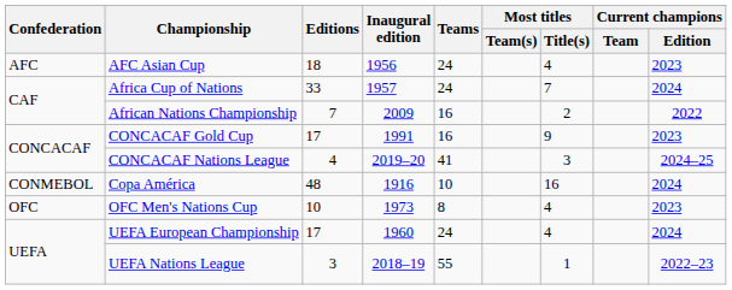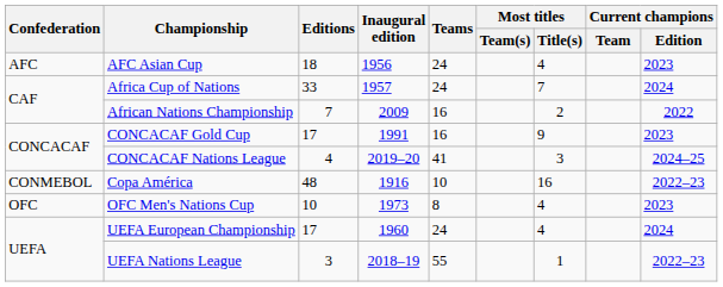 <table class="sortable wikitable defaultcenter col1left col2left col6left col8left " style="text-align: centre">
 <tr>
 <th rowspan=2>Confederation</th>
 <th rowspan=2>Championship</th>
 <th rowspan="2">Editions</th>
 <th rowspan="2">Inaugural<br>edition</th>
 <th rowspan=2>Teams</th>
 <th colspan=2>Most titles</th>
 <th colspan=2>Current champions</th>
 </tr>
 <tr>
 <th class="unsortable">Team(s)</th>
 <th class="unsortable">Title(s)</th>
 <th class="unsortable">Team</th>
 <th>Edition</th>
 </tr>
 <tr>
 <td>AFC</td>
 <td><a href='#'>AFC Asian Cup</a></td>
 <td>18</td>
 <td><a href='#'>1956</a></td>
 <td>24</td>
 <td></td>
 <td>4</td>
 <td></td>
 <td><a href='#'>2023</a></td>
 </tr>
 <tr>
 <td rowspan=2>CAF</td>
 <td><a href='#'>Africa Cup of Nations</a></td>
 <td>33</td>
 <td><a href='#'>1957</a></td>
 <td>24</td>
 <td></td>
 <td>7</td>
 <td></td>
 <td><a href='#'>2024</a></td>
 </tr>
 <tr>
 <td><a href='#'>African Nations Championship</a></td>
 <td style="text-align: center">7</td>
 <td align="center"><a href='#'>2009</a></td>
 <td>16</td>
 <td style="text-align: left"><br></td>
 <td style="text-align: center">2</td>
 <td style="text-align: left"></td>
 <td style="text-align: center"><a href='#'>2022</a></td>
 </tr>
 <tr>
 <td rowspan=2>CONCACAF</td>
 <td><a href='#'>CONCACAF Gold Cup</a></td>
 <td>17</td>
 <td align="center"><a href='#'>1991</a></td>
 <td>16</td>
 <td></td>
 <td>9</td>
 <td></td>
 <td><a href='#'>2023</a></td>
 </tr>
 <tr>
 <td><a href='#'>CONCACAF Nations League</a></td>
 <td style="text-align: center;">4</td>
 <td align="center"><a href='#'>2019–20</a></td>
 <td>41</td>
 <td style="text-align: left;"></td>
 <td style="text-align: center;">3</td>
 <td style="text-align: left;"></td>
 <td style="text-align: center;"><a href='#'>2024–25</a></td>
 </tr>
 <tr>
 <td>CONMEBOL</td>
 <td><a href='#'>Copa América</a></td>
 <td>48</td>
 <td align="center"><a href='#'>1916</a></td>
 <td>10</td>
 <td></td>
 <td>16</td>
 <td></td>
-<td><a href='#'>2024</a></td>
+<td style="text-align: center;"><a href='#'>2022–23</a></td>
 </tr>
 <tr>
 <td>OFC</td>
 <td><a href='#'>OFC Men's Nations Cup</a></td>
 <td>10</td>
 <td align="center"><a href='#'>1973</a></td>
 <td>8</td>
 <td></td>
 <td>4</td>
 <td></td>
 <td><a href='#'>2023</a></td>
 </tr>
 <tr>
 <td rowspan=2>UEFA</td>
 <td><a href='#'>UEFA European Championship</a></td>
 <td>17</td>
 <td align="center"><a href='#'>1960</a></td>
 <td>24</td>
 <td></td>
 <td>4</td>
 <td></td>
 <td><a href='#'>2024</a></td>
 </tr>
 <tr>
 <td><a href='#'>UEFA Nations League</a></td>
 <td style="text-align: center;">3</td>
 <td align="center"><a href='#'>2018–19</a></td>
 <td>55</td>
 <td style="text-align: left;"> <br>  <br> </td>
 <td style="text-align: center;">1</td>
 <td style="text-align: left;"></td>
 <td style="text-align: center;"><a href='#'>2022–23</a></td>
 </tr>
 </table>
